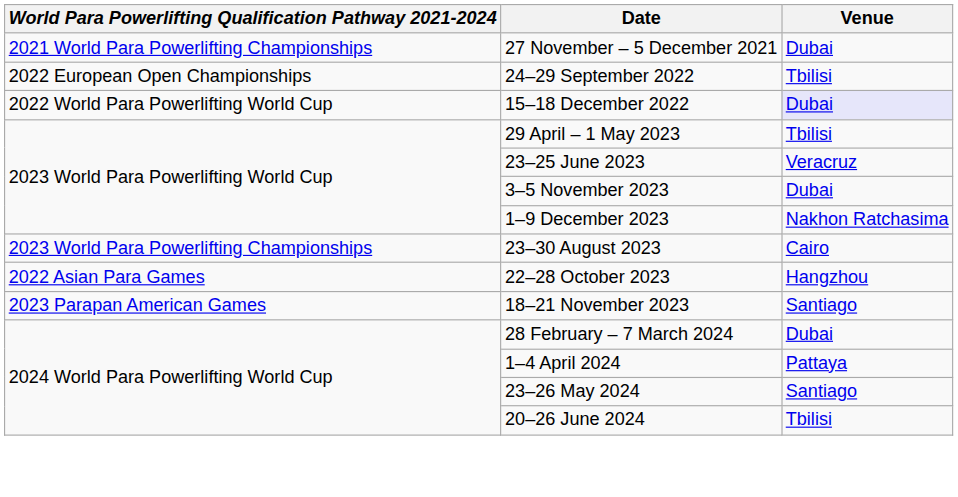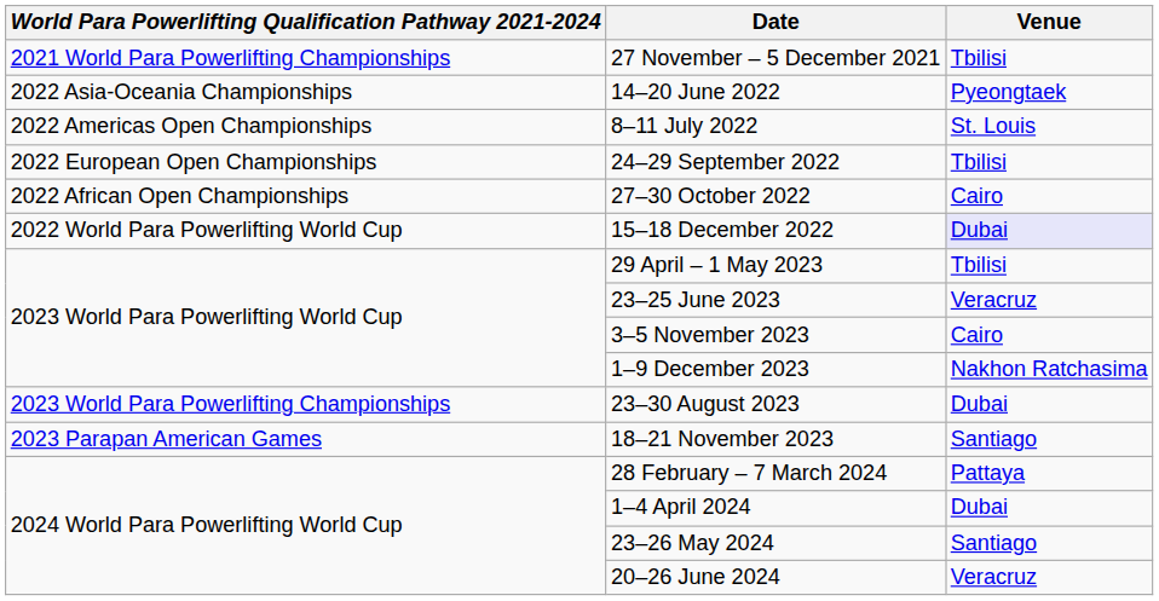 <table class=wikitable>
 <tr>
 <th><em>World Para Powerlifting Qualification Pathway 2021-2024</em></th>
 <th>Date</th>
 <th>Venue</th>
 </tr>
 <tr>
 <td><a href='#'>2021 World Para Powerlifting Championships</a></td>
 <td>27 November – 5 December 2021</td>
-<td> <a href='#'>Dubai</a></td>
+<td> <a href='#'>Tbilisi</a></td>
+</tr>
+<tr>
+<td>2022 Asia-Oceania Championships</td>
+<td>14–20 June 2022</td>
+<td> <a href='#'>Pyeongtaek</a></td>
+</tr>
+<tr>
+<td>2022 Americas Open Championships</td>
+<td>8–11 July 2022</td>
+<td> <a href='#'>St. Louis</a></td>
 </tr>
 <tr>
 <td>2022 European Open Championships</td>
 <td>24–29 September 2022</td>
 <td> <a href='#'>Tbilisi</a></td>
+</tr>
+<tr>
+<td>2022 African Open Championships</td>
+<td>27–30 October 2022</td>
+<td> <a href='#'>Cairo</a></td>
 </tr>
 <tr>
 <td>2022 World Para Powerlifting World Cup</td>
 <td>15–18 December 2022</td>
 <td style="background: lavender;"> <a href='#'>Dubai</a></td>
 </tr>
 <tr>
 <td rowspan=4>2023 World Para Powerlifting World Cup</td>
 <td>29 April – 1 May 2023</td>
 <td> <a href='#'>Tbilisi</a></td>
 </tr>
 <tr>
 <td>23–25 June 2023</td>
 <td> <a href='#'>Veracruz</a></td>
 </tr>
 <tr>
 <td>3–5 November 2023</td>
-<td> <a href='#'>Dubai</a></td>
+<td> <a href='#'>Cairo</a></td>
 </tr>
 <tr>
 <td>1–9 December 2023</td>
 <td> <a href='#'>Nakhon Ratchasima</a></td>
 </tr>
 <tr>
 <td><a href='#'>2023 World Para Powerlifting Championships</a></td>
 <td>23–30 August 2023</td>
-<td> <a href='#'>Cairo</a></td>
-</tr>
-<tr>
-<td><a href='#'>2022 Asian Para Games</a></td>
-<td>22–28 October 2023</td>
-<td> <a href='#'>Hangzhou</a></td>
+<td> <a href='#'>Dubai</a></td>
 </tr>
 <tr>
 <td><a href='#'>2023 Parapan American Games</a></td>
 <td>18–21 November 2023</td>
 <td> <a href='#'>Santiago</a></td>
 </tr>
 <tr>
 <td rowspan=5>2024 World Para Powerlifting World Cup</td>
 <td>28 February – 7 March 2024</td>
-<td> <a href='#'>Dubai</a></td>
+<td> <a href='#'>Pattaya</a></td>
 </tr>
 <tr>
 <td>1–4 April 2024</td>
-<td> <a href='#'>Pattaya</a></td>
+<td> <a href='#'>Dubai</a></td>
 </tr>
 <tr>
 <td>23–26 May 2024</td>
 <td> <a href='#'>Santiago</a></td>
 </tr>
 <tr>
 <td>20–26 June 2024</td>
-<td> <a href='#'>Tbilisi</a></td>
+<td> <a href='#'>Veracruz</a></td>
 </tr>
 </table>
